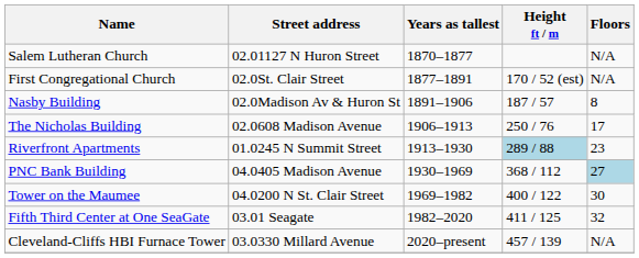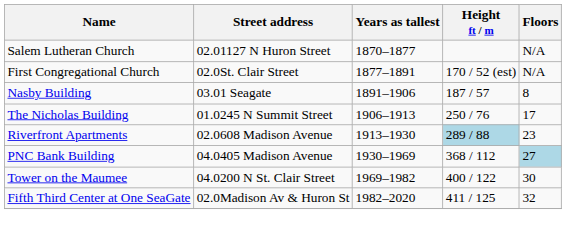 <table class="wikitable sortable">
 <tr>
 <th>Name</th>
 <th>Street address</th>
 <th>Years as tallest</th>
 <th>Height<br><small><a href='#'>ft</a> / <a href='#'>m</a></small></th>
 <th>Floors</th>
 </tr>
 <tr>
 <td>Salem Lutheran Church</td>
 <td><span>02.0</span>1127 N Huron Street</td>
 <td>1870–1877</td>
 <td></td>
 <td>N/A</td>
 </tr>
 <tr>
 <td>First Congregational Church</td>
 <td><span>02.0</span>St. Clair Street</td>
 <td>1877–1891</td>
 <td>170 / 52 (est)</td>
 <td>N/A</td>
 </tr>
 <tr>
 <td><a href='#'>Nasby Building</a></td>
-<td><span>02.0</span>Madison Av & Huron St</td>
+<td><span>03.0</span>1 Seagate</td>
 <td>1891–1906</td>
 <td>187 / 57</td>
 <td>8</td>
 </tr>
 <tr>
 <td><a href='#'>The Nicholas Building</a></td>
-<td><span>02.0</span>608 Madison Avenue</td>
+<td><span>01.0</span>245 N Summit Street</td>
 <td>1906–1913</td>
 <td>250 / 76</td>
 <td>17</td>
 </tr>
 <tr>
 <td><a href='#'>Riverfront Apartments</a></td>
-<td><span>01.0</span>245 N Summit Street</td>
+<td><span>02.0</span>608 Madison Avenue</td>
 <td>1913–1930</td>
 <td style="background: lightblue;">289 / 88</td>
 <td>23</td>
 </tr>
 <tr>
 <td><a href='#'>PNC Bank Building</a></td>
 <td><span>04.0</span>405 Madison Avenue</td>
 <td>1930–1969</td>
 <td>368 / 112</td>
 <td style="background: lightblue;">27</td>
 </tr>
 <tr>
 <td><a href='#'>Tower on the Maumee</a></td>
 <td><span>04.0</span>200 N St. Clair Street</td>
 <td>1969–1982</td>
 <td>400 / 122</td>
 <td>30</td>
 </tr>
 <tr>
 <td><a href='#'>Fifth Third Center at One SeaGate</a></td>
-<td><span>03.0</span>1 Seagate</td>
+<td><span>02.0</span>Madison Av & Huron St</td>
 <td>1982–2020</td>
 <td>411 / 125</td>
 <td>32</td>
 </tr>
 <tr>
-<td>Cleveland-Cliffs HBI Furnace Tower</td>
-<td><span>03.0</span>330 Millard Avenue</td>
-<td>2020–present</td>
-<td>457 / 139</td>
-<td>N/A</td>
-</tr>
-<tr>
 </tr>
 </table>
